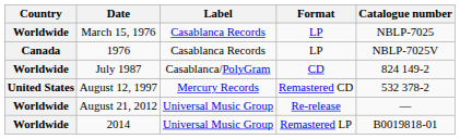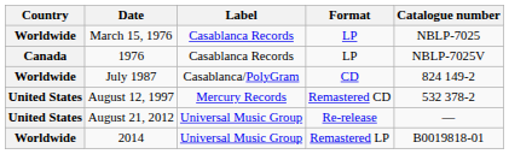 <table class = "wikitable sortable plainrowheaders" style="text-align:center">
 <tr>
 <th scope="col">Country</th>
 <th scope="col">Date</th>
 <th scope="col">Label</th>
 <th scope="col">Format</th>
 <th scope="col">Catalogue number</th>
 </tr>
 <tr>
 <th scope="row">Worldwide</th>
 <td>March 15, 1976</td>
 <td><a href='#'>Casablanca Records</a></td>
 <td><a href='#'>LP</a></td>
 <td>NBLP-7025</td>
 </tr>
 <tr>
 <th scope="row">Canada</th>
 <td>1976</td>
 <td>Casablanca Records</td>
 <td>LP</td>
 <td>NBLP-7025V</td>
 </tr>
 <tr>
 <th scope="row">Worldwide</th>
 <td>July 1987</td>
 <td>Casablanca/<a href='#'>PolyGram</a></td>
 <td><a href='#'>CD</a></td>
 <td>824 149-2</td>
 </tr>
 <tr>
 <th scope="row">United States</th>
 <td>August 12, 1997</td>
 <td><a href='#'>Mercury Records</a></td>
 <td><a href='#'>Remastered</a> CD</td>
 <td>532 378-2</td>
 </tr>
 <tr>
-<th scope="row">Worldwide</th>
+<th scope="row">United States</th>
 <td>August 21, 2012</td>
 <td><a href='#'>Universal Music Group</a></td>
 <td><a href='#'>Re-release</a></td>
 <td>—</td>
 </tr>
 <tr>
 <th scope="row">Worldwide</th>
 <td>2014</td>
 <td><a href='#'>Universal Music Group</a></td>
 <td><a href='#'>Remastered</a> LP</td>
 <td>B0019818-01</td>
 </tr>
 </table>
